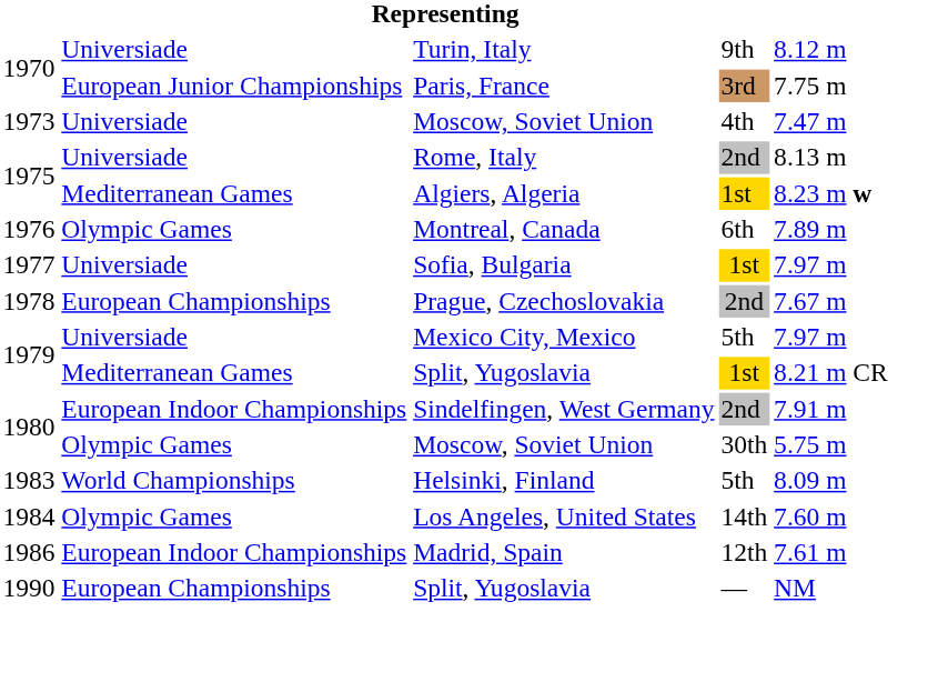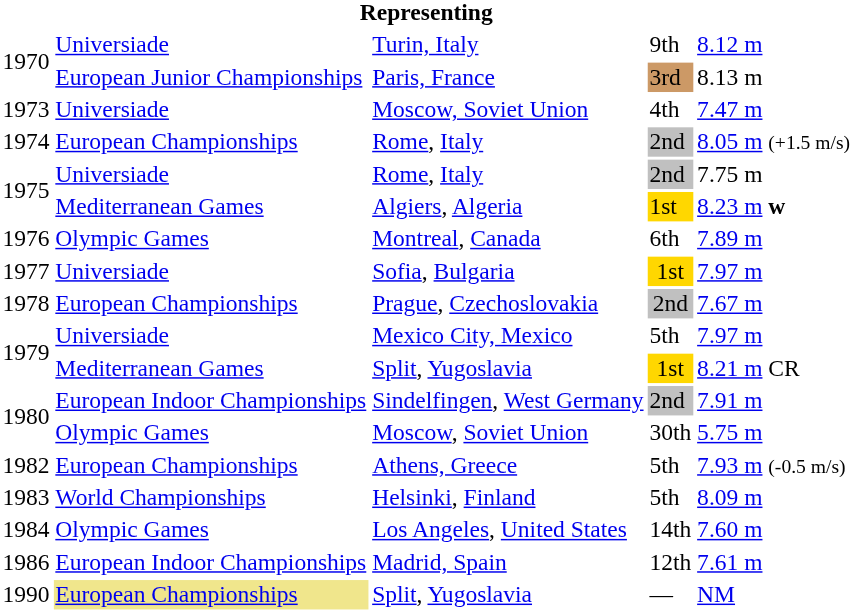 <table>
 <tr>
 <th colspan="5">Representing </th>
 </tr>
 <tr>
 <td rowspan=2>1970</td>
 <td><a href='#'>Universiade</a></td>
 <td><a href='#'>Turin, Italy</a></td>
 <td>9th</td>
 <td><a href='#'>8.12 m</a></td>
 </tr>
 <tr>
 <td><a href='#'>European Junior Championships</a></td>
 <td><a href='#'>Paris, France</a></td>
 <td bgcolor=cc9966>3rd</td>
-<td>7.75 m</td>
+<td>8.13 m</td>
 </tr>
 <tr>
 <td>1973</td>
 <td><a href='#'>Universiade</a></td>
 <td><a href='#'>Moscow, Soviet Union</a></td>
 <td>4th</td>
 <td><a href='#'>7.47 m</a></td>
 </tr>
 <tr>
+<td>1974</td>
+<td><a href='#'>European Championships</a></td>
+<td><a href='#'>Rome</a>, <a href='#'>Italy</a></td>
+<td bgcolor="silver">2nd</td>
+<td><a href='#'>8.05 m</a> <small>(+1.5 m/s)</small></td>
+</tr>
+<tr>
 <td rowspan=2>1975</td>
 <td><a href='#'>Universiade</a></td>
 <td><a href='#'>Rome</a>, <a href='#'>Italy</a></td>
 <td bgcolor="silver">2nd</td>
-<td>8.13 m</td>
+<td>7.75 m</td>
 </tr>
 <tr>
 <td><a href='#'>Mediterranean Games</a></td>
 <td><a href='#'>Algiers</a>, <a href='#'>Algeria</a></td>
 <td bgcolor="gold">1st</td>
 <td><a href='#'>8.23 m</a> <strong>w</strong></td>
 </tr>
 <tr>
 <td>1976</td>
 <td><a href='#'>Olympic Games</a></td>
 <td><a href='#'>Montreal</a>, <a href='#'>Canada</a></td>
 <td>6th</td>
 <td><a href='#'>7.89 m</a></td>
 </tr>
 <tr>
 <td>1977</td>
 <td><a href='#'>Universiade</a></td>
 <td><a href='#'>Sofia</a>, <a href='#'>Bulgaria</a></td>
 <td bgcolor="gold" align="center">1st</td>
 <td><a href='#'>7.97 m</a></td>
 </tr>
 <tr>
 <td>1978</td>
 <td><a href='#'>European Championships</a></td>
 <td><a href='#'>Prague</a>, <a href='#'>Czechoslovakia</a></td>
 <td bgcolor="silver" align="center">2nd</td>
 <td><a href='#'>7.67 m</a></td>
 </tr>
 <tr>
 <td rowspan=2>1979</td>
 <td><a href='#'>Universiade</a></td>
 <td><a href='#'>Mexico City, Mexico</a></td>
 <td>5th</td>
 <td><a href='#'>7.97 m</a></td>
 </tr>
 <tr>
 <td><a href='#'>Mediterranean Games</a></td>
 <td><a href='#'>Split</a>, <a href='#'>Yugoslavia</a></td>
 <td bgcolor="gold" align="center">1st</td>
 <td><a href='#'>8.21 m</a> CR</td>
 </tr>
 <tr>
 <td rowspan=2>1980</td>
 <td><a href='#'>European Indoor Championships</a></td>
 <td><a href='#'>Sindelfingen</a>, <a href='#'>West Germany</a></td>
 <td bgcolor="silver">2nd</td>
 <td><a href='#'>7.91 m</a></td>
 </tr>
 <tr>
 <td><a href='#'>Olympic Games</a></td>
 <td><a href='#'>Moscow</a>, <a href='#'>Soviet Union</a></td>
 <td>30th</td>
 <td><a href='#'>5.75 m</a></td>
 </tr>
 <tr>
+<td>1982</td>
+<td><a href='#'>European Championships</a></td>
+<td><a href='#'>Athens, Greece</a></td>
+<td>5th</td>
+<td><a href='#'>7.93 m</a> <small>(-0.5 m/s)</small></td>
+</tr>
+<tr>
 <td>1983</td>
 <td><a href='#'>World Championships</a></td>
 <td><a href='#'>Helsinki</a>, <a href='#'>Finland</a></td>
 <td>5th</td>
 <td><a href='#'>8.09 m</a></td>
 </tr>
 <tr>
 <td>1984</td>
 <td><a href='#'>Olympic Games</a></td>
 <td><a href='#'>Los Angeles</a>, <a href='#'>United States</a></td>
 <td>14th</td>
 <td><a href='#'>7.60 m</a></td>
 </tr>
 <tr>
 <td>1986</td>
 <td><a href='#'>European Indoor Championships</a></td>
 <td><a href='#'>Madrid, Spain</a></td>
 <td>12th</td>
 <td><a href='#'>7.61 m</a></td>
 </tr>
 <tr>
 <td>1990</td>
-<td><a href='#'>European Championships</a></td>
+<td style="background: khaki;"><a href='#'>European Championships</a></td>
 <td><a href='#'>Split</a>, <a href='#'>Yugoslavia</a></td>
 <td>—</td>
 <td><a href='#'>NM</a></td>
 </tr>
 </table>
